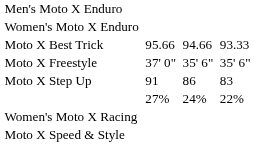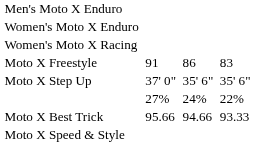 <table>
 <tr>
 <td>Men's Moto X Enduro</td>
 <td></td>
 <td></td>
 <td></td>
 <td></td>
 <td></td>
 <td></td>
 </tr>
 <tr>
 <td>Women's Moto X Enduro</td>
 <td></td>
 <td></td>
 <td></td>
 <td></td>
 <td></td>
 <td></td>
 </tr>
 <tr>
-<td>Moto X Best Trick</td>
+<td>Women's Moto X Racing</td>
 <td></td>
-<td>95.66</td>
 <td></td>
-<td>94.66</td>
 <td></td>
-<td>93.33</td>
+<td></td>
+<td></td>
+<td></td>
 </tr>
 <tr>
 <td>Moto X Freestyle</td>
 <td></td>
-<td>37' 0"</td>
+<td>91</td>
 <td></td>
-<td>35' 6"</td>
+<td>86</td>
 <td></td>
-<td>35' 6"</td>
+<td>83</td>
 </tr>
 <tr>
 <td>Moto X Step Up</td>
 <td></td>
-<td>91</td>
+<td>37' 0"</td>
 <td></td>
-<td>86</td>
+<td>35' 6"</td>
 <td> <br></td>
-<td>83</td>
+<td>35' 6"</td>
 </tr>
 <tr>
 <td></td>
 <td></td>
 <td>27%</td>
 <td></td>
 <td>24%</td>
 <td></td>
 <td>22%</td>
 </tr>
 <tr>
-<td>Women's Moto X Racing</td>
+<td>Moto X Best Trick</td>
 <td></td>
+<td>95.66</td>
 <td></td>
+<td>94.66</td>
 <td></td>
-<td></td>
-<td></td>
-<td></td>
+<td>93.33</td>
 </tr>
 <tr>
 <td>Moto X Speed & Style</td>
 <td></td>
 <td></td>
 <td></td>
 <td></td>
 <td></td>
 <td></td>
 </tr>
 </table>
